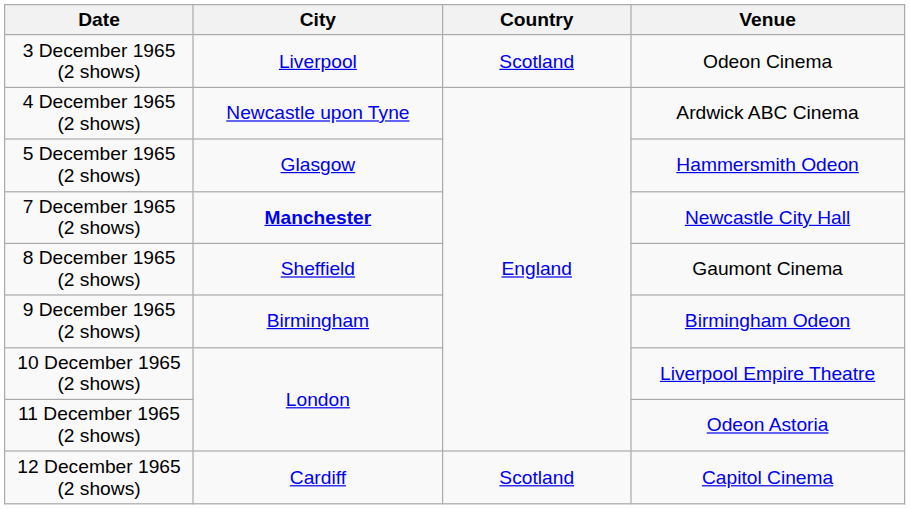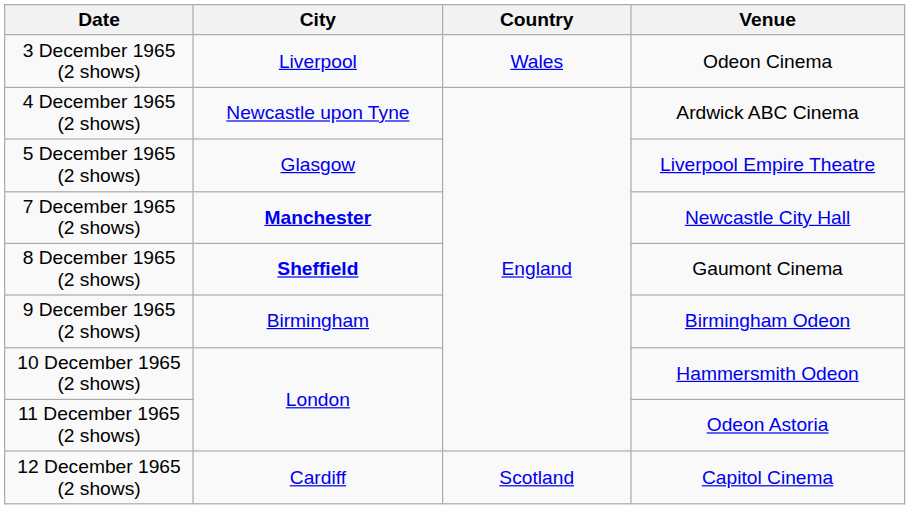 <table class="wikitable" style="text-align:center;">
 <tr>
 <th width="150">Date</th>
 <th width="200">City</th>
 <th width="150">Country</th>
 <th width="220">Venue</th>
 </tr>
 <tr>
 <td>3 December 1965<br>(2 shows)</td>
 <td><a href='#'>Liverpool</a></td>
-<td><a href='#'>Scotland</a></td>
+<td><a href='#'>Wales</a></td>
 <td>Odeon Cinema</td>
 </tr>
 <tr>
 <td>4 December 1965<br>(2 shows)</td>
 <td><a href='#'>Newcastle upon Tyne</a></td>
 <td rowspan="7"><a href='#'>England</a></td>
 <td>Ardwick ABC Cinema</td>
 </tr>
 <tr>
 <td>5 December 1965<br>(2 shows)</td>
 <td><a href='#'>Glasgow</a></td>
-<td><a href='#'>Hammersmith Odeon</a></td>
+<td><a href='#'>Liverpool Empire Theatre</a></td>
 </tr>
 <tr>
 <td>7 December 1965<br>(2 shows)</td>
 <td><strong><a href='#'>Manchester</a></strong></td>
 <td><a href='#'>Newcastle City Hall</a></td>
 </tr>
 <tr>
 <td>8 December 1965<br>(2 shows)</td>
-<td><a href='#'>Sheffield</a></td>
+<td><strong><a href='#'>Sheffield</a></strong></td>
 <td>Gaumont Cinema</td>
 </tr>
 <tr>
 <td>9 December 1965<br>(2 shows)</td>
 <td><a href='#'>Birmingham</a></td>
 <td><a href='#'>Birmingham Odeon</a></td>
 </tr>
 <tr>
 <td>10 December 1965<br>(2 shows)</td>
 <td rowspan="2"><a href='#'>London</a></td>
-<td><a href='#'>Liverpool Empire Theatre</a></td>
+<td><a href='#'>Hammersmith Odeon</a></td>
 </tr>
 <tr>
 <td>11 December 1965<br>(2 shows)</td>
 <td><a href='#'>Odeon Astoria</a></td>
 </tr>
 <tr>
 <td>12 December 1965<br>(2 shows)</td>
 <td><a href='#'>Cardiff</a></td>
 <td><a href='#'>Scotland</a></td>
 <td><a href='#'>Capitol Cinema</a></td>
 </tr>
 </table>
